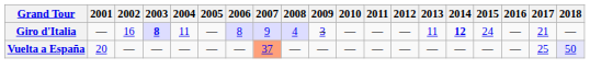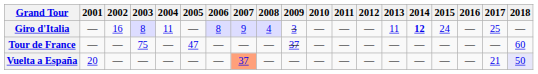 <table class="wikitable plainrowheaders">
 <tr>
 <th scope="col"><a href='#'>Grand Tour</a></th>
 <th scope="col">2001</th>
 <th scope="col">2002</th>
 <th scope="col">2003</th>
 <th scope="col">2004</th>
 <th scope="col">2005</th>
 <th scope="col">2006</th>
 <th scope="col">2007</th>
 <th scope="col">2008</th>
 <th scope="col">2009</th>
 <th scope="col">2010</th>
 <th scope="col">2011</th>
 <th scope="col">2012</th>
 <th scope="col">2013</th>
 <th scope="col">2014</th>
 <th scope="col">2015</th>
 <th scope="col">2016</th>
 <th scope="col">2017</th>
 <th scope="col">2018</th>
 </tr>
 <tr style="text-align:center;">
 <th scope="row"> <a href='#'>Giro d'Italia</a></th>
 <td>—</td>
 <td><a href='#'>16</a></td>
-<td style="background:#ddf;"><strong><a href='#'>8</a></strong></td>
+<td style="background:#ddf;"><a href='#'>8</a></td>
 <td><a href='#'>11</a></td>
 <td>—</td>
 <td style="background:#ddf;"><a href='#'>8</a></td>
 <td style="background:#ddf;"><a href='#'>9</a></td>
 <td style="background:#ddf;"><a href='#'>4</a></td>
 <td><s><a href='#'>3</a></s></td>
 <td>—</td>
 <td>—</td>
 <td>—</td>
 <td><a href='#'>11</a></td>
 <td><strong><a href='#'>12</a></strong></td>
 <td><a href='#'>24</a></td>
 <td>—</td>
-<td><a href='#'>21</a></td>
+<td><a href='#'>25</a></td>
 <td>—</td>
+</tr>
+<tr style="text-align:center;">
+<th scope="row"> <a href='#'>Tour de France</a></th>
+<td>—</td>
+<td>—</td>
+<td><a href='#'>75</a></td>
+<td>—</td>
+<td><a href='#'>47</a></td>
+<td>—</td>
+<td>—</td>
+<td>—</td>
+<td><s><a href='#'>37</a></s></td>
+<td>—</td>
+<td>—</td>
+<td>—</td>
+<td>—</td>
+<td>—</td>
+<td>—</td>
+<td>—</td>
+<td>—</td>
+<td><a href='#'>60</a></td>
 </tr>
 <tr style="text-align:center;">
 <th scope="row"> <a href='#'>Vuelta a España</a></th>
 <td><a href='#'>20</a></td>
 <td>—</td>
 <td>—</td>
 <td>—</td>
 <td>—</td>
 <td>—</td>
 <td style="background: lightsalmon;"><a href='#'>37</a></td>
 <td>—</td>
 <td>—</td>
 <td>—</td>
 <td>—</td>
 <td>—</td>
 <td>—</td>
 <td>—</td>
 <td>—</td>
 <td>—</td>
-<td><a href='#'>25</a></td>
+<td><a href='#'>21</a></td>
 <td style="background: lavender;"><a href='#'>50</a></td>
 </tr>
 </table>
